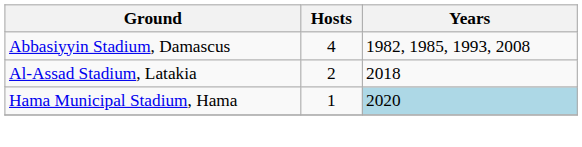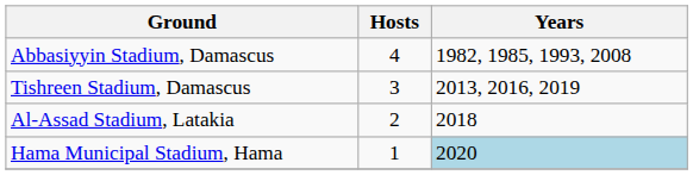 <table class="wikitable" style="float:right;width:42%">
 <tr>
 <th>Ground</th>
 <th>Hosts</th>
 <th>Years</th>
 </tr>
 <tr>
 <td><a href='#'>Abbasiyyin Stadium</a>, Damascus</td>
 <td align=center>4</td>
 <td>1982, 1985, 1993, 2008</td>
+</tr>
+<tr>
+<td><a href='#'>Tishreen Stadium</a>, Damascus</td>
+<td align=center>3</td>
+<td>2013, 2016, 2019</td>
 </tr>
 <tr>
 <td><a href='#'>Al-Assad Stadium</a>, Latakia</td>
 <td align=center>2</td>
 <td>2018</td>
 </tr>
 <tr>
 <td><a href='#'>Hama Municipal Stadium</a>, Hama</td>
 <td align=center>1</td>
 <td style="background: lightblue;">2020</td>
 </tr>
 <tr>
 </tr>
 </table>
